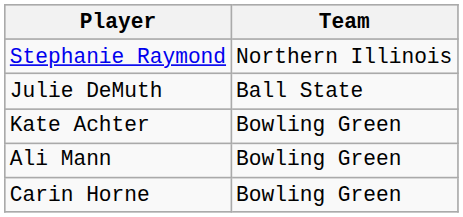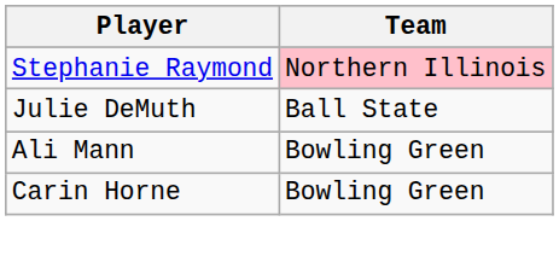 <table class="wikitable">
 <tr>
 <th>Player</th>
 <th>Team</th>
 </tr>
 <tr>
 <td><a href='#'>Stephanie Raymond</a></td>
-<td>Northern Illinois</td>
+<td style="background: pink;">Northern Illinois</td>
 </tr>
 <tr>
 <td>Julie DeMuth</td>
 <td>Ball State</td>
-</tr>
-<tr>
-<td>Kate Achter</td>
-<td>Bowling Green</td>
 </tr>
 <tr>
 <td>Ali Mann</td>
 <td>Bowling Green</td>
 </tr>
 <tr>
 <td>Carin Horne</td>
 <td>Bowling Green</td>
 </tr>
 </table>
